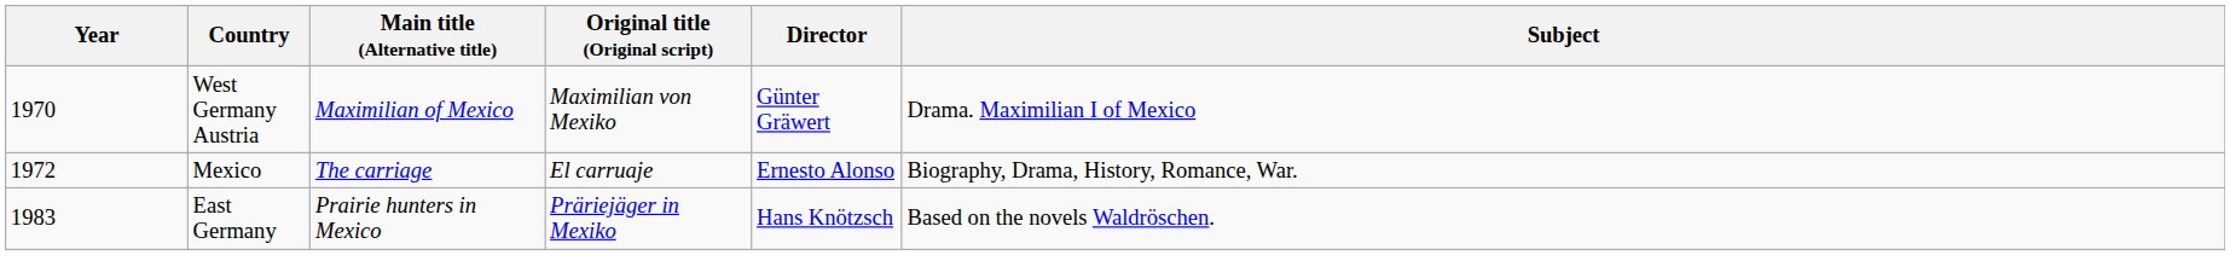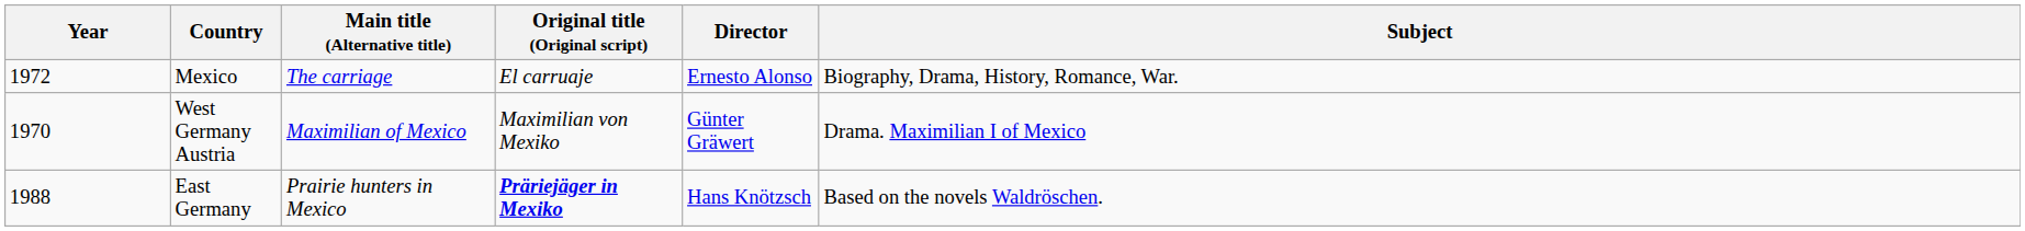 <table class="wikitable sortable" style="width:100%;">
 <tr>
 <th>Year</th>
 <th width= 80>Country</th>
 <th class="unsortable" style="width:160px;">Main title<br><small>(Alternative title)</small></th>
 <th class="unsortable" style="width:140px;">Original title<br><small>(Original script)</small></th>
 <th width=100>Director</th>
 <th class="unsortable">Subject</th>
 </tr>
 <tr>
+<td>1972</td>
+<td>Mexico</td>
+<td><em><a href='#'>The carriage</a></em></td>
+<td><em>El carruaje</em></td>
+<td><a href='#'>Ernesto Alonso</a></td>
+<td>Biography, Drama, History, Romance, War.</td>
+</tr>
+<tr>
 <td>1970</td>
 <td>West Germany<br>Austria</td>
 <td><em><a href='#'>Maximilian of Mexico</a></em></td>
 <td><em>Maximilian von Mexiko</em></td>
 <td><a href='#'>Günter Gräwert</a></td>
 <td>Drama. <a href='#'>Maximilian I of Mexico</a></td>
 </tr>
 <tr>
-<td>1972</td>
-<td>Mexico</td>
-<td><em><a href='#'>The carriage</a></em></td>
-<td><em>El carruaje</em></td>
-<td><a href='#'>Ernesto Alonso</a></td>
-<td>Biography, Drama, History, Romance, War.</td>
-</tr>
-<tr>
-<td>1983</td>
+<td>1988</td>
 <td>East Germany</td>
 <td><em>Prairie hunters in Mexico</em></td>
-<td><em><a href='#'>Präriejäger in Mexiko</a></em></td>
+<td><strong><em><a href='#'>Präriejäger in Mexiko</a></em></strong></td>
 <td><a href='#'>Hans Knötzsch</a></td>
 <td>Based on the novels <a href='#'>Waldröschen</a>.</td>
 </tr>
 </table>
